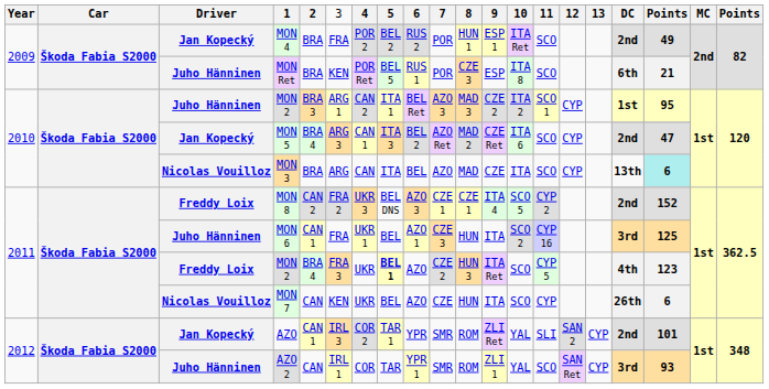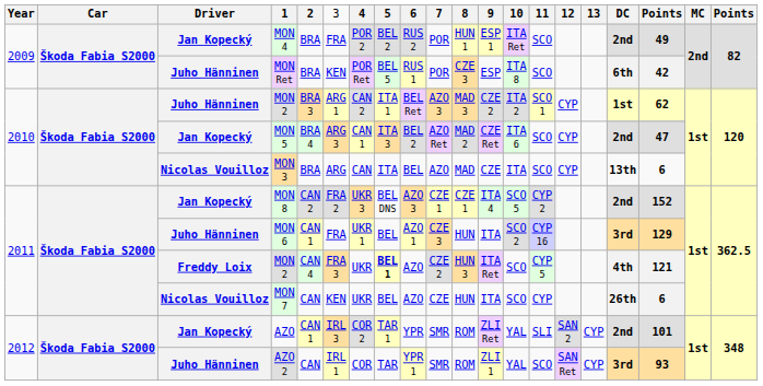 <table class="wikitable" style="text-align:center; font-size:90%;">
 <tr>
 <th>Year</th>
 <th>Car</th>
 <th>Driver</th>
 <th>1</th>
 <th>2</th>
 <td>3</td>
 <th>4</th>
 <th>5</th>
 <th>6</th>
 <th>7</th>
 <th>8</th>
 <th>9</th>
 <th>10</th>
 <th>11</th>
 <th>12</th>
 <th>13</th>
 <th>DC</th>
 <th>Points</th>
 <th>MC</th>
 <th>Points</th>
 </tr>
 <tr>
 <td rowspan="2"><a href='#'>2009</a></td>
 <th rowspan="2"><a href='#'>Škoda Fabia S2000</a></th>
 <th> <a href='#'>Jan Kopecký</a></th>
 <td style="background:#DFFFDF;"><a href='#'>MON</a><br><small>4</small></td>
 <td><a href='#'>BRA</a></td>
 <td><a href='#'>FRA</a></td>
 <td style="background:#DFDFDF;"><a href='#'>POR</a><br><small>2</small></td>
 <td style="background:#DFDFDF;"><a href='#'>BEL</a><br><small>2</small></td>
 <td style="background:#DFDFDF;"><a href='#'>RUS</a><br><small>2</small></td>
 <td><a href='#'>POR</a></td>
 <td style="background:#FFFFBF;"><a href='#'>HUN</a><br><small>1</small></td>
 <td style="background:#FFFFBF;"><a href='#'>ESP</a><br><small>1</small></td>
 <td style="background:#EFCFFF;"><a href='#'>ITA</a><br><small>Ret</small></td>
 <td><a href='#'>SCO</a></td>
 <td></td>
 <td></td>
 <td style="background:#DFDFDF;"><strong>2nd</strong></td>
 <td style="background:#DFDFDF;"><strong>49</strong></td>
 <th rowspan="2" style="background:#DFDFDF;"><strong>2nd</strong></th>
 <th rowspan="2" style="background:#DFDFDF;"><strong>82</strong></th>
 </tr>
 <tr>
 <th> <a href='#'>Juho Hänninen</a></th>
 <td style="background:#EFCFFF;"><a href='#'>MON</a><br><small>Ret</small></td>
 <td><a href='#'>BRA</a></td>
 <td><a href='#'>KEN</a></td>
 <td style="background:#EFCFFF;"><a href='#'>POR</a><br><small>Ret</small></td>
 <td style="background:#DFFFDF;"><a href='#'>BEL</a><br><small>5</small></td>
 <td style="background:#FFFFBF;"><a href='#'>RUS</a><br><small>1</small></td>
 <td><a href='#'>POR</a></td>
 <td style="background:#FFDF9F;"><a href='#'>CZE</a><br><small>3</small></td>
 <td><a href='#'>ESP</a></td>
 <td style="background:#DFFFDF;"><a href='#'>ITA</a><br><small>8</small></td>
 <td><a href='#'>SCO</a></td>
 <td></td>
 <td></td>
 <th>6th</th>
-<th>21</th>
+<th>42</th>
 </tr>
 <tr>
 <td rowspan="3"><a href='#'>2010</a></td>
 <th rowspan="3"><a href='#'>Škoda Fabia S2000</a></th>
 <th> <a href='#'>Juho Hänninen</a></th>
 <td style="background:#DFDFDF;"><a href='#'>MON</a><br><small>2</small></td>
 <td style="background:#FFDF9F;"><a href='#'>BRA</a><br><small>3</small></td>
 <td style="background:#FFFFBF;"><a href='#'>ARG</a><br><small>1</small></td>
 <td style="background:#DFDFDF;"><a href='#'>CAN</a><br><small>2</small></td>
 <td style="background:#FFFFBF;"><a href='#'>ITA</a><br><small>1</small></td>
 <td style="background:#EFCFFF;"><a href='#'>BEL</a><br><small>Ret</small></td>
 <td style="background:#FFDF9F;"><a href='#'>AZO</a><br><small>3</small></td>
 <td style="background:#FFDF9F;"><a href='#'>MAD</a><br><small>3</small></td>
 <td style="background:#DFDFDF;"><a href='#'>CZE</a><br><small>2</small></td>
 <td style="background:#DFDFDF;"><a href='#'>ITA</a><br><small>2</small></td>
 <td style="background:#FFFFBF;"><a href='#'>SCO</a><br><small>1</small></td>
 <td><a href='#'>CYP</a></td>
 <td></td>
 <td style="background:#FFFFBF;"><strong>1st</strong></td>
-<td style="background:#FFFFBF;"><strong>95</strong></td>
+<td style="background:#FFFFBF;"><strong>62</strong></td>
 <th rowspan="3" style="background:#FFFFBF;"><strong>1st</strong></th>
 <th rowspan="3" style="background:#FFFFBF;"><strong>120</strong></th>
 </tr>
 <tr>
 <th> <a href='#'>Jan Kopecký</a></th>
 <td style="background:#DFFFDF;"><a href='#'>MON</a><br><small>5</small></td>
 <td style="background:#DFFFDF;"><a href='#'>BRA</a><br><small>4</small></td>
 <td style="background:#FFDF9F;"><a href='#'>ARG</a><br><small>3</small></td>
 <td style="background:#FFFFBF;"><a href='#'>CAN</a><br><small>1</small></td>
 <td style="background:#FFDF9F;"><a href='#'>ITA</a><br><small>3</small></td>
 <td style="background:#DFDFDF;"><a href='#'>BEL</a><br><small>2</small></td>
 <td style="background:#EFCFFF;"><a href='#'>AZO</a><br><small>Ret</small></td>
 <td style="background:#DFDFDF;"><a href='#'>MAD</a><br><small>2</small></td>
 <td style="background:#EFCFFF;"><a href='#'>CZE</a><br><small>Ret</small></td>
 <td style="background:#DFFFDF;"><a href='#'>ITA</a><br><small>6</small></td>
 <td><a href='#'>SCO</a></td>
 <td><a href='#'>CYP</a></td>
 <td></td>
 <td style="background:#DFDFDF;"><strong>2nd</strong></td>
 <td style="background:#DFDFDF;"><strong>47</strong></td>
 </tr>
 <tr>
 <th> <a href='#'>Nicolas Vouilloz</a></th>
 <td style="background:#FFDF9F;"><a href='#'>MON</a><br><small>3</small></td>
 <td><a href='#'>BRA</a></td>
 <td><a href='#'>ARG</a></td>
 <td><a href='#'>CAN</a></td>
 <td><a href='#'>ITA</a></td>
 <td><a href='#'>BEL</a></td>
 <td><a href='#'>AZO</a></td>
 <td><a href='#'>MAD</a></td>
 <td><a href='#'>CZE</a></td>
 <td><a href='#'>ITA</a></td>
 <td><a href='#'>SCO</a></td>
 <td><a href='#'>CYP</a></td>
 <td></td>
 <td><strong>13th</strong></td>
-<td style="background: paleturquoise;"><strong>6</strong></td>
+<td><strong>6</strong></td>
 </tr>
 <tr>
 <td rowspan="4"><a href='#'>2011</a></td>
 <th rowspan="4"><a href='#'>Škoda Fabia S2000</a></th>
-<th> <a href='#'>Freddy Loix</a></th>
+<th> <a href='#'>Jan Kopecký</a></th>
 <td style="background:#DFFFDF;"><a href='#'>MON</a><br><small>8</small></td>
 <td style="background:#DFDFDF;"><a href='#'>CAN</a><br><small>2</small></td>
 <td style="background:#DFDFDF;"><a href='#'>FRA</a><br><small>2</small></td>
 <td style="background:#FFDF9F;"><a href='#'>UKR</a><br><small>3</small></td>
 <td><a href='#'>BEL</a><br><small>DNS</small></td>
 <td style="background:#FFDF9F;"><a href='#'>AZO</a><br><small>3</small></td>
 <td style="background:#FFFFBF;"><a href='#'>CZE</a><br><small>1</small></td>
 <td style="background:#FFFFBF;"><a href='#'>CZE</a><br><small>1</small></td>
 <td style="background:#DFFFDF;"><a href='#'>ITA</a><br><small>4</small></td>
 <td style="background:#DFFFDF;"><a href='#'>SCO</a><br><small>5</small></td>
 <td style="background:#DFDFDF;"><a href='#'>CYP</a><br><small>2</small></td>
 <td></td>
 <td></td>
 <td style="background:#DFDFDF;"><strong>2nd</strong></td>
 <td style="background:#DFDFDF;"><strong>152</strong></td>
 <td rowspan="4" style="background:#FFFFBF;"><strong>1st</strong></td>
 <td rowspan="4" style="background:#FFFFBF;"><strong>362.5</strong></td>
 </tr>
 <tr>
 <th> <a href='#'>Juho Hänninen</a></th>
 <td style="background:#DFFFDF;"><a href='#'>MON</a><br><small>6</small></td>
 <td style="background:#FFFFBF;"><a href='#'>CAN</a><br><small>1</small></td>
 <td><a href='#'>FRA</a></td>
 <td style="background:#FFFFBF;"><a href='#'>UKR</a><br><small>1</small></td>
 <td><a href='#'>BEL</a></td>
 <td style="background:#FFFFBF;"><a href='#'>AZO</a><br><small>1</small></td>
 <td style="background:#FFDF9F;"><a href='#'>CZE</a><br><small>3</small></td>
 <td><a href='#'>HUN</a></td>
 <td><a href='#'>ITA</a></td>
 <td style="background:#DFDFDF;"><a href='#'>SCO</a><br><small>2</small></td>
 <td style="background:#CFCFFF;"><a href='#'>CYP</a><br><small>16</small></td>
 <td></td>
 <td></td>
 <td style="background:#FFDF9F;"><strong>3rd</strong></td>
-<td style="background:#FFDF9F;"><strong>125</strong></td>
+<td style="background:#FFDF9F;"><strong>129</strong></td>
 </tr>
 <tr>
 <th> <a href='#'>Freddy Loix</a></th>
 <td style="background:#DFDFDF;"><a href='#'>MON</a><br><small>2</small></td>
-<td style="background:#DFFFDF;"><a href='#'>BRA</a><br><small>4</small></td>
+<td style="background:#DFFFDF;"><a href='#'>CAN</a><br><small>4</small></td>
 <td style="background:#FFDF9F;"><a href='#'>FRA</a><br><small>3</small></td>
 <td><a href='#'>UKR</a></td>
 <td style="background:#FFFFBF;"><strong><a href='#'>BEL</a><br><small>1</small></strong></td>
 <td><a href='#'>AZO</a></td>
 <td style="background:#DFDFDF;"><a href='#'>CZE</a><br><small>2</small></td>
 <td style="background:#FFDF9F;"><a href='#'>HUN</a><br><small>3</small></td>
 <td style="background:#EFCFFF;"><a href='#'>ITA</a><br><small>Ret</small></td>
 <td><a href='#'>SCO</a></td>
 <td style="background:#DFFFDF;"><a href='#'>CYP</a><br><small>5</small></td>
 <td></td>
 <td></td>
 <th>4th</th>
-<th>123</th>
+<th>121</th>
 </tr>
 <tr>
 <th> <a href='#'>Nicolas Vouilloz</a></th>
 <td style="background:#DFFFDF;"><a href='#'>MON</a><br><small>7</small></td>
 <td><a href='#'>CAN</a></td>
 <td><a href='#'>KEN</a></td>
 <td><a href='#'>UKR</a></td>
 <td><a href='#'>BEL</a></td>
 <td><a href='#'>AZO</a></td>
 <td><a href='#'>CZE</a></td>
 <td><a href='#'>HUN</a></td>
 <td><a href='#'>ITA</a></td>
 <td><a href='#'>SCO</a></td>
 <td><a href='#'>CYP</a></td>
 <td></td>
 <td></td>
 <th>26th</th>
 <th>6</th>
 </tr>
 <tr>
 <td rowspan="2"><a href='#'>2012</a></td>
 <th rowspan="2"><a href='#'>Škoda Fabia S2000</a></th>
 <th> <a href='#'>Jan Kopecký</a></th>
 <td><a href='#'>AZO</a></td>
 <td style="background:#FFFFBF;"><a href='#'>CAN</a><br><small>1</small></td>
 <td style="background:#FFDF9F;"><a href='#'>IRL</a><br><small>3</small></td>
 <td style="background:#DFDFDF;"><a href='#'>COR</a><br><small>2</small></td>
 <td style="background:#FFFFBF;"><a href='#'>TAR</a><br><small>1</small></td>
 <td><a href='#'>YPR</a></td>
 <td><a href='#'>SMR</a></td>
 <td><a href='#'>ROM</a></td>
 <td style="background:#EFCFFF;"><a href='#'>ZLI</a><br><small>Ret</small></td>
 <td><a href='#'>YAL</a></td>
 <td><a href='#'>SLI</a></td>
 <td style="background:#DFDFDF;"><a href='#'>SAN</a><br><small>2</small></td>
 <td><a href='#'>CYP</a></td>
 <td style="background:#DFDFDF;"><strong>2nd</strong></td>
 <td style="background:#DFDFDF;"><strong>101</strong></td>
 <td rowspan="2" style="background:#FFFFBF;"><strong>1st</strong></td>
 <td rowspan="2" style="background:#FFFFBF;"><strong>348</strong></td>
 </tr>
 <tr>
 <th> <a href='#'>Juho Hänninen</a></th>
 <td style="background:#DFDFDF;"><a href='#'>AZO</a><br><small>2</small></td>
 <td><a href='#'>CAN</a></td>
 <td style="background:#FFFFBF;"><a href='#'>IRL</a><br><small>1</small></td>
 <td><a href='#'>COR</a></td>
 <td><a href='#'>TAR</a></td>
 <td style="background:#FFFFBF;"><a href='#'>YPR</a><br><small>1</small></td>
 <td><a href='#'>SMR</a></td>
 <td><a href='#'>ROM</a></td>
 <td style="background:#FFFFBF;"><a href='#'>ZLI</a><br><small>1</small></td>
 <td><a href='#'>YAL</a></td>
 <td><a href='#'>SCO</a></td>
 <td style="background:#EFCFFF;"><a href='#'>SAN</a><br><small>Ret</small></td>
 <td><a href='#'>CYP</a></td>
 <td style="background:#FFDF9F;"><strong>3rd</strong></td>
 <td style="background:#FFDF9F;"><strong>93</strong></td>
 </tr>
 </table>
